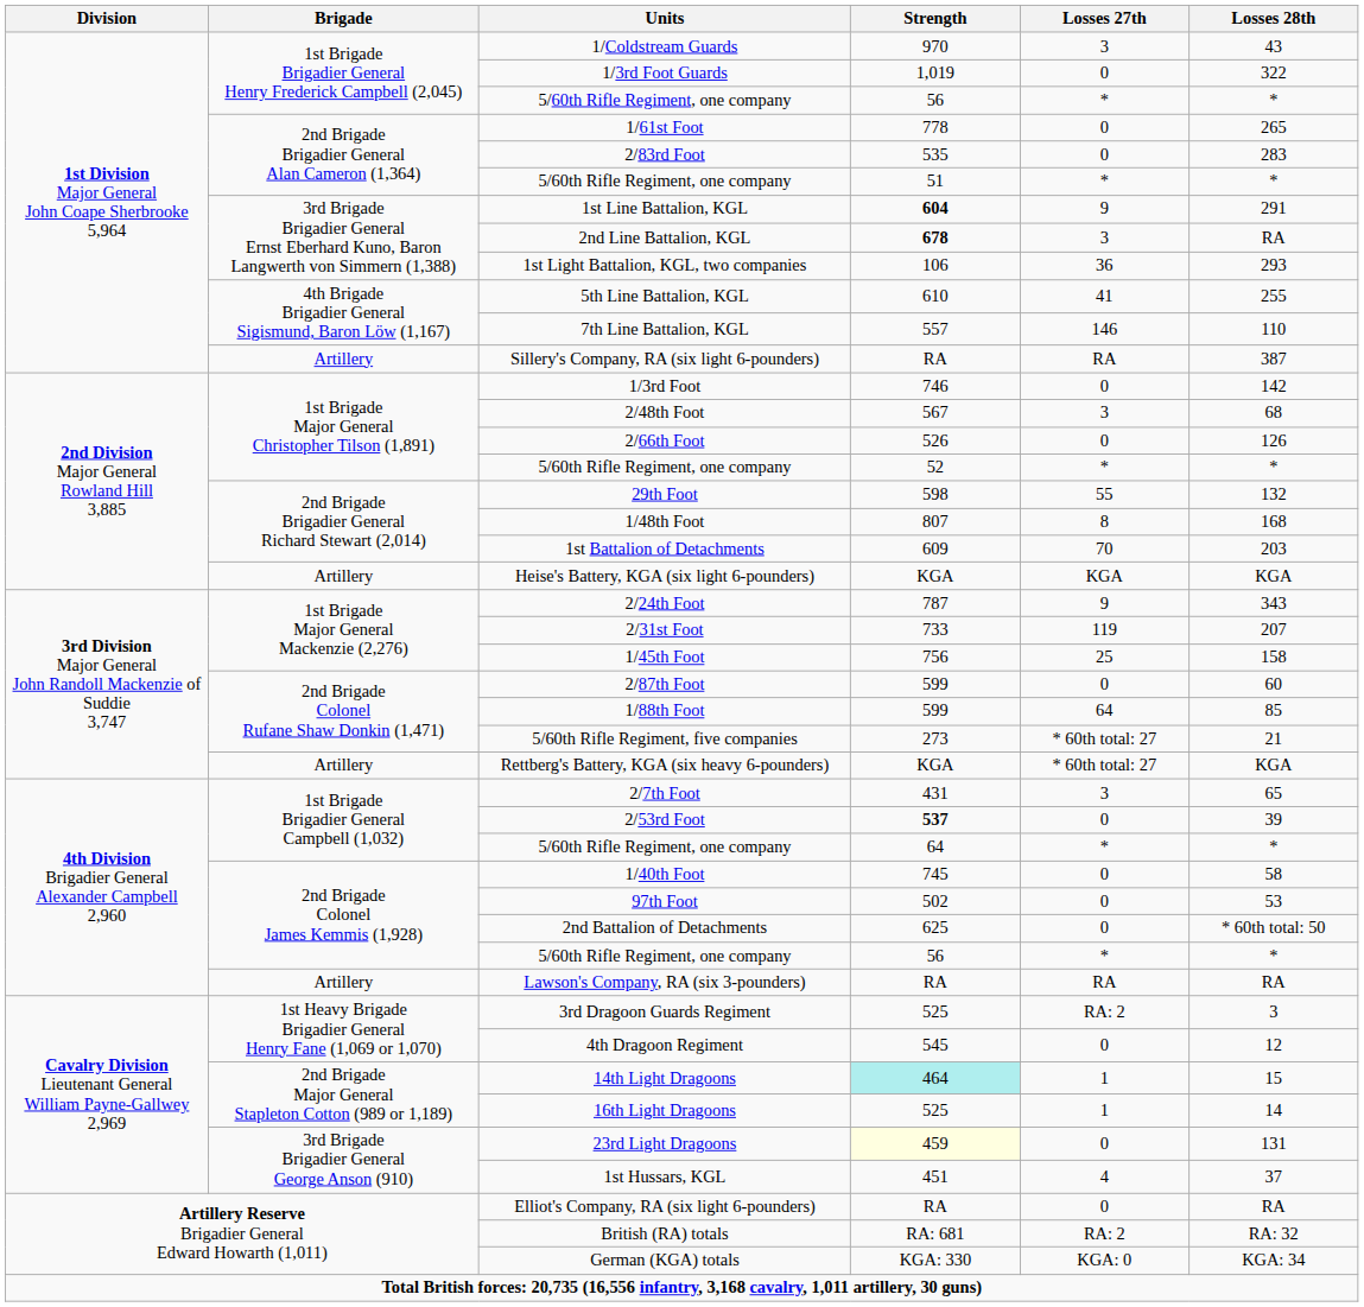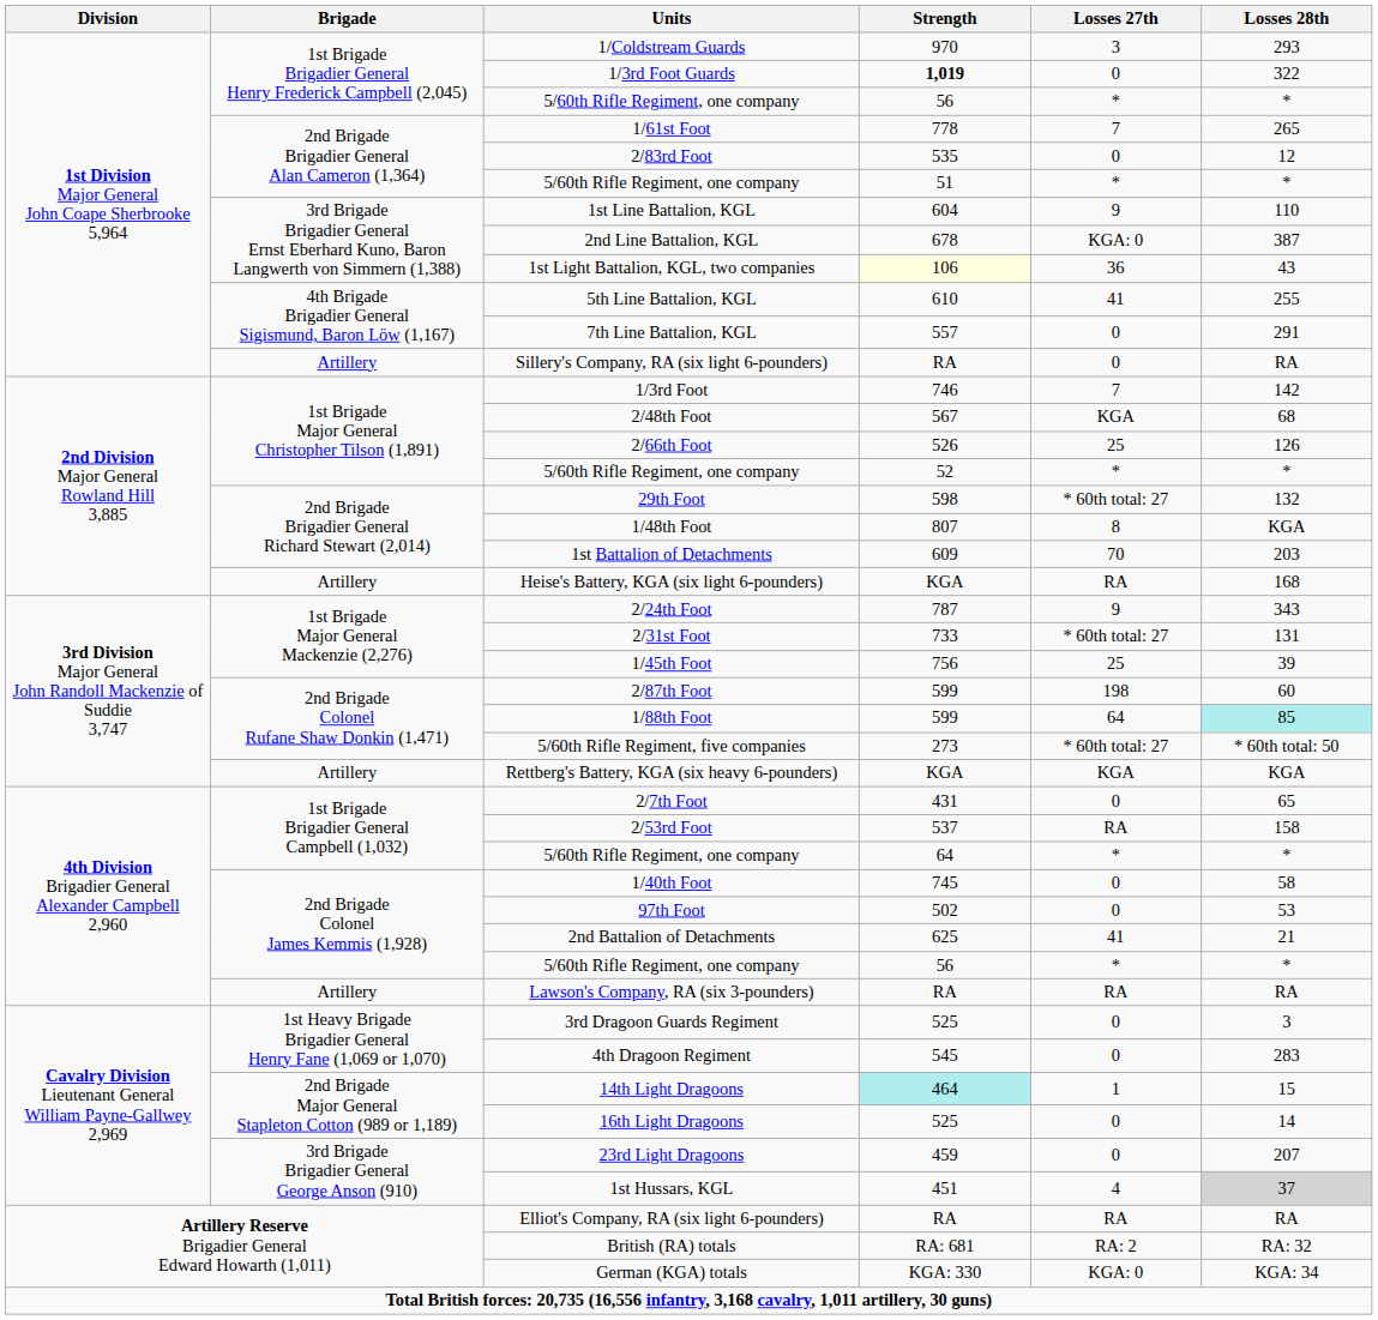 <table class="wikitable" width="80%" style="text-align:center;">
 <tr>
 <th style="width:15%;">Division</th>
 <th style="width:20%;">Brigade</th>
 <th style="width:27.5%;">Units</th>
 <th style="width:12.5%;">Strength</th>
 <th style="width:12.5%;">Losses 27th</th>
 <th style="width:12.5%;">Losses 28th</th>
 </tr>
 <tr>
 <td rowspan=12><strong><a href='#'>1st Division</a></strong><br><a href='#'>Major General</a><br><a href='#'>John Coape Sherbrooke</a><br>5,964</td>
 <td rowspan=3>1st Brigade<br><a href='#'>Brigadier General</a><br><a href='#'>Henry Frederick Campbell</a> (2,045)</td>
 <td>1/<a href='#'>Coldstream Guards</a></td>
 <td>970</td>
 <td>3</td>
-<td>43</td>
+<td>293</td>
 </tr>
 <tr>
 <td>1/<a href='#'>3rd Foot Guards</a></td>
-<td>1,019</td>
+<td><strong>1,019</strong></td>
 <td>0</td>
 <td>322</td>
 </tr>
 <tr>
 <td>5/<a href='#'>60th Rifle Regiment</a>, one company</td>
 <td>56</td>
 <td>*</td>
 <td>*</td>
 </tr>
 <tr>
 <td rowspan=3>2nd Brigade<br>Brigadier General<br><a href='#'>Alan Cameron</a> (1,364)</td>
 <td>1/<a href='#'>61st Foot</a></td>
 <td>778</td>
-<td>0</td>
+<td>7</td>
 <td>265</td>
 </tr>
 <tr>
 <td>2/<a href='#'>83rd Foot</a></td>
 <td>535</td>
 <td>0</td>
-<td>283</td>
+<td>12</td>
 </tr>
 <tr>
 <td>5/60th Rifle Regiment, one company</td>
 <td>51</td>
 <td>*</td>
 <td>*</td>
 </tr>
 <tr>
 <td rowspan=3>3rd Brigade<br>Brigadier General<br>Ernst Eberhard Kuno, Baron Langwerth von Simmern (1,388)</td>
 <td>1st Line Battalion, KGL</td>
-<td><strong>604</strong></td>
+<td>604</td>
 <td>9</td>
-<td>291</td>
+<td>110</td>
 </tr>
 <tr>
 <td>2nd Line Battalion, KGL</td>
-<td><strong>678</strong></td>
-<td>3</td>
-<td>RA</td>
+<td>678</td>
+<td>KGA: 0</td>
+<td>387</td>
 </tr>
 <tr>
 <td>1st Light Battalion, KGL, two companies</td>
-<td>106</td>
+<td style="background: lightyellow;">106</td>
 <td>36</td>
-<td>293</td>
+<td>43</td>
 </tr>
 <tr>
 <td rowspan=2>4th Brigade<br>Brigadier General<br><a href='#'>Sigismund, Baron Löw</a> (1,167)</td>
 <td>5th Line Battalion, KGL</td>
 <td>610</td>
 <td>41</td>
 <td>255</td>
 </tr>
 <tr>
 <td>7th Line Battalion, KGL</td>
 <td>557</td>
-<td>146</td>
-<td>110</td>
+<td>0</td>
+<td>291</td>
 </tr>
 <tr>
 <td rowspan=1><a href='#'>Artillery</a></td>
 <td>Sillery's Company, RA (six light 6-pounders)</td>
 <td>RA</td>
+<td>0</td>
 <td>RA</td>
-<td>387</td>
 </tr>
 <tr>
 <td rowspan=8><strong><a href='#'>2nd Division</a></strong><br>Major General<br><a href='#'>Rowland Hill</a><br>3,885</td>
 <td rowspan=4>1st Brigade<br>Major General<br><a href='#'>Christopher Tilson</a> (1,891)</td>
 <td>1/3rd Foot</td>
 <td>746</td>
-<td>0</td>
+<td>7</td>
 <td>142</td>
 </tr>
 <tr>
 <td>2/48th Foot</td>
 <td>567</td>
-<td>3</td>
+<td>KGA</td>
 <td>68</td>
 </tr>
 <tr>
 <td>2/<a href='#'>66th Foot</a></td>
 <td>526</td>
-<td>0</td>
+<td>25</td>
 <td>126</td>
 </tr>
 <tr>
 <td>5/60th Rifle Regiment, one company</td>
 <td>52</td>
 <td>*</td>
 <td>*</td>
 </tr>
 <tr>
 <td rowspan=3>2nd Brigade<br>Brigadier General<br>Richard Stewart (2,014)</td>
 <td><a href='#'>29th Foot</a></td>
 <td>598</td>
-<td>55</td>
+<td>* 60th total: 27</td>
 <td>132</td>
 </tr>
 <tr>
 <td>1/48th Foot</td>
 <td>807</td>
 <td>8</td>
-<td>168</td>
+<td>KGA</td>
 </tr>
 <tr>
 <td>1st <a href='#'>Battalion of Detachments</a></td>
 <td>609</td>
 <td>70</td>
 <td>203</td>
 </tr>
 <tr>
 <td rowspan=1>Artillery</td>
 <td>Heise's Battery, KGA (six light 6-pounders)</td>
 <td>KGA</td>
-<td>KGA</td>
-<td>KGA</td>
+<td>RA</td>
+<td>168</td>
 </tr>
 <tr>
 <td rowspan=7><strong>3rd Division</strong><br>Major General<br><a href='#'>John Randoll Mackenzie</a> of Suddie<br>3,747</td>
 <td rowspan=3>1st Brigade<br>Major General<br> Mackenzie (2,276)</td>
 <td>2/<a href='#'>24th Foot</a></td>
 <td>787</td>
 <td>9</td>
 <td>343</td>
 </tr>
 <tr>
 <td>2/<a href='#'>31st Foot</a></td>
 <td>733</td>
-<td>119</td>
-<td>207</td>
+<td>* 60th total: 27</td>
+<td>131</td>
 </tr>
 <tr>
 <td>1/<a href='#'>45th Foot</a></td>
 <td>756</td>
 <td>25</td>
-<td>158</td>
+<td>39</td>
 </tr>
 <tr>
 <td rowspan=3>2nd Brigade<br><a href='#'>Colonel</a><br><a href='#'>Rufane Shaw Donkin</a> (1,471)</td>
 <td>2/<a href='#'>87th Foot</a></td>
 <td>599</td>
-<td>0</td>
+<td>198</td>
 <td>60</td>
 </tr>
 <tr>
 <td>1/<a href='#'>88th Foot</a></td>
 <td>599</td>
 <td>64</td>
-<td>85</td>
+<td style="background: paleturquoise;">85</td>
 </tr>
 <tr>
 <td>5/60th Rifle Regiment, five companies</td>
 <td>273</td>
 <td>* 60th total: 27</td>
-<td>21</td>
+<td>* 60th total: 50</td>
 </tr>
 <tr>
 <td rowspan=1>Artillery</td>
 <td>Rettberg's Battery, KGA (six heavy 6-pounders)</td>
 <td>KGA</td>
-<td>* 60th total: 27</td>
+<td>KGA</td>
 <td>KGA</td>
 </tr>
 <tr>
 <td rowspan=8><strong><a href='#'>4th Division</a></strong><br>Brigadier General<br><a href='#'>Alexander Campbell</a><br>2,960</td>
 <td rowspan=3>1st Brigade<br>Brigadier General<br>Campbell (1,032)</td>
 <td>2/<a href='#'>7th Foot</a></td>
 <td>431</td>
-<td>3</td>
+<td>0</td>
 <td>65</td>
 </tr>
 <tr>
 <td>2/<a href='#'>53rd Foot</a></td>
-<td><strong>537</strong></td>
-<td>0</td>
-<td>39</td>
+<td>537</td>
+<td>RA</td>
+<td>158</td>
 </tr>
 <tr>
 <td>5/60th Rifle Regiment, one company</td>
 <td>64</td>
 <td>*</td>
 <td>*</td>
 </tr>
 <tr>
 <td rowspan=4>2nd Brigade<br>Colonel<br><a href='#'>James Kemmis</a> (1,928)</td>
 <td>1/<a href='#'>40th Foot</a></td>
 <td>745</td>
 <td>0</td>
 <td>58</td>
 </tr>
 <tr>
 <td><a href='#'>97th Foot</a></td>
 <td>502</td>
 <td>0</td>
 <td>53</td>
 </tr>
 <tr>
 <td>2nd Battalion of Detachments</td>
 <td>625</td>
-<td>0</td>
-<td>* 60th total: 50</td>
+<td>41</td>
+<td>21</td>
 </tr>
 <tr>
 <td>5/60th Rifle Regiment, one company</td>
 <td>56</td>
 <td>*</td>
 <td>*</td>
 </tr>
 <tr>
 <td rowspan=1>Artillery</td>
 <td><a href='#'>Lawson's Company</a>, RA (six 3-pounders)</td>
 <td>RA</td>
 <td>RA</td>
 <td>RA</td>
 </tr>
 <tr>
 <td rowspan=6><strong><a href='#'>Cavalry Division</a></strong><br>Lieutenant General<br><a href='#'>William Payne-Gallwey</a><br>2,969</td>
 <td rowspan=2>1st Heavy Brigade<br>Brigadier General<br><a href='#'>Henry Fane</a> (1,069 or 1,070)</td>
 <td>3rd Dragoon Guards Regiment</td>
 <td>525</td>
-<td>RA: 2</td>
+<td>0</td>
 <td>3</td>
 </tr>
 <tr>
 <td>4th Dragoon Regiment</td>
 <td>545</td>
 <td>0</td>
-<td>12</td>
+<td>283</td>
 </tr>
 <tr>
 <td rowspan=2>2nd Brigade<br>Major General<br><a href='#'>Stapleton Cotton</a> (989 or 1,189)</td>
 <td><a href='#'>14th Light Dragoons</a></td>
 <td style="background: paleturquoise;">464</td>
 <td>1</td>
 <td>15</td>
 </tr>
 <tr>
 <td><a href='#'>16th Light Dragoons</a></td>
 <td>525</td>
-<td>1</td>
+<td>0</td>
 <td>14</td>
 </tr>
 <tr>
 <td rowspan=2>3rd Brigade<br>Brigadier General<br><a href='#'>George Anson</a> (910)</td>
 <td><a href='#'>23rd Light Dragoons</a></td>
-<td style="background: lightyellow;">459</td>
+<td>459</td>
 <td>0</td>
-<td>131</td>
+<td>207</td>
 </tr>
 <tr>
 <td>1st Hussars, KGL</td>
 <td>451</td>
 <td>4</td>
-<td>37</td>
+<td style="background: lightgrey;">37</td>
 </tr>
 <tr>
 <td colspan=2 rowspan=3><strong>Artillery Reserve</strong><br>Brigadier General<br>Edward Howarth (1,011)</td>
 <td>Elliot's Company, RA (six light 6-pounders)</td>
 <td>RA</td>
-<td>0</td>
+<td>RA</td>
 <td>RA</td>
 </tr>
 <tr>
 <td>British (RA) totals</td>
 <td>RA: 681</td>
 <td>RA: 2</td>
 <td>RA: 32</td>
 </tr>
 <tr>
 <td>German (KGA) totals</td>
 <td>KGA: 330</td>
 <td>KGA: 0</td>
 <td>KGA: 34</td>
 </tr>
 <tr>
 <td colspan=6><strong>Total British forces: 20,735 (16,556 <a href='#'>infantry</a>, 3,168 <a href='#'>cavalry</a>, 1,011 artillery, 30 guns)</strong></td>
 </tr>
 </table>
